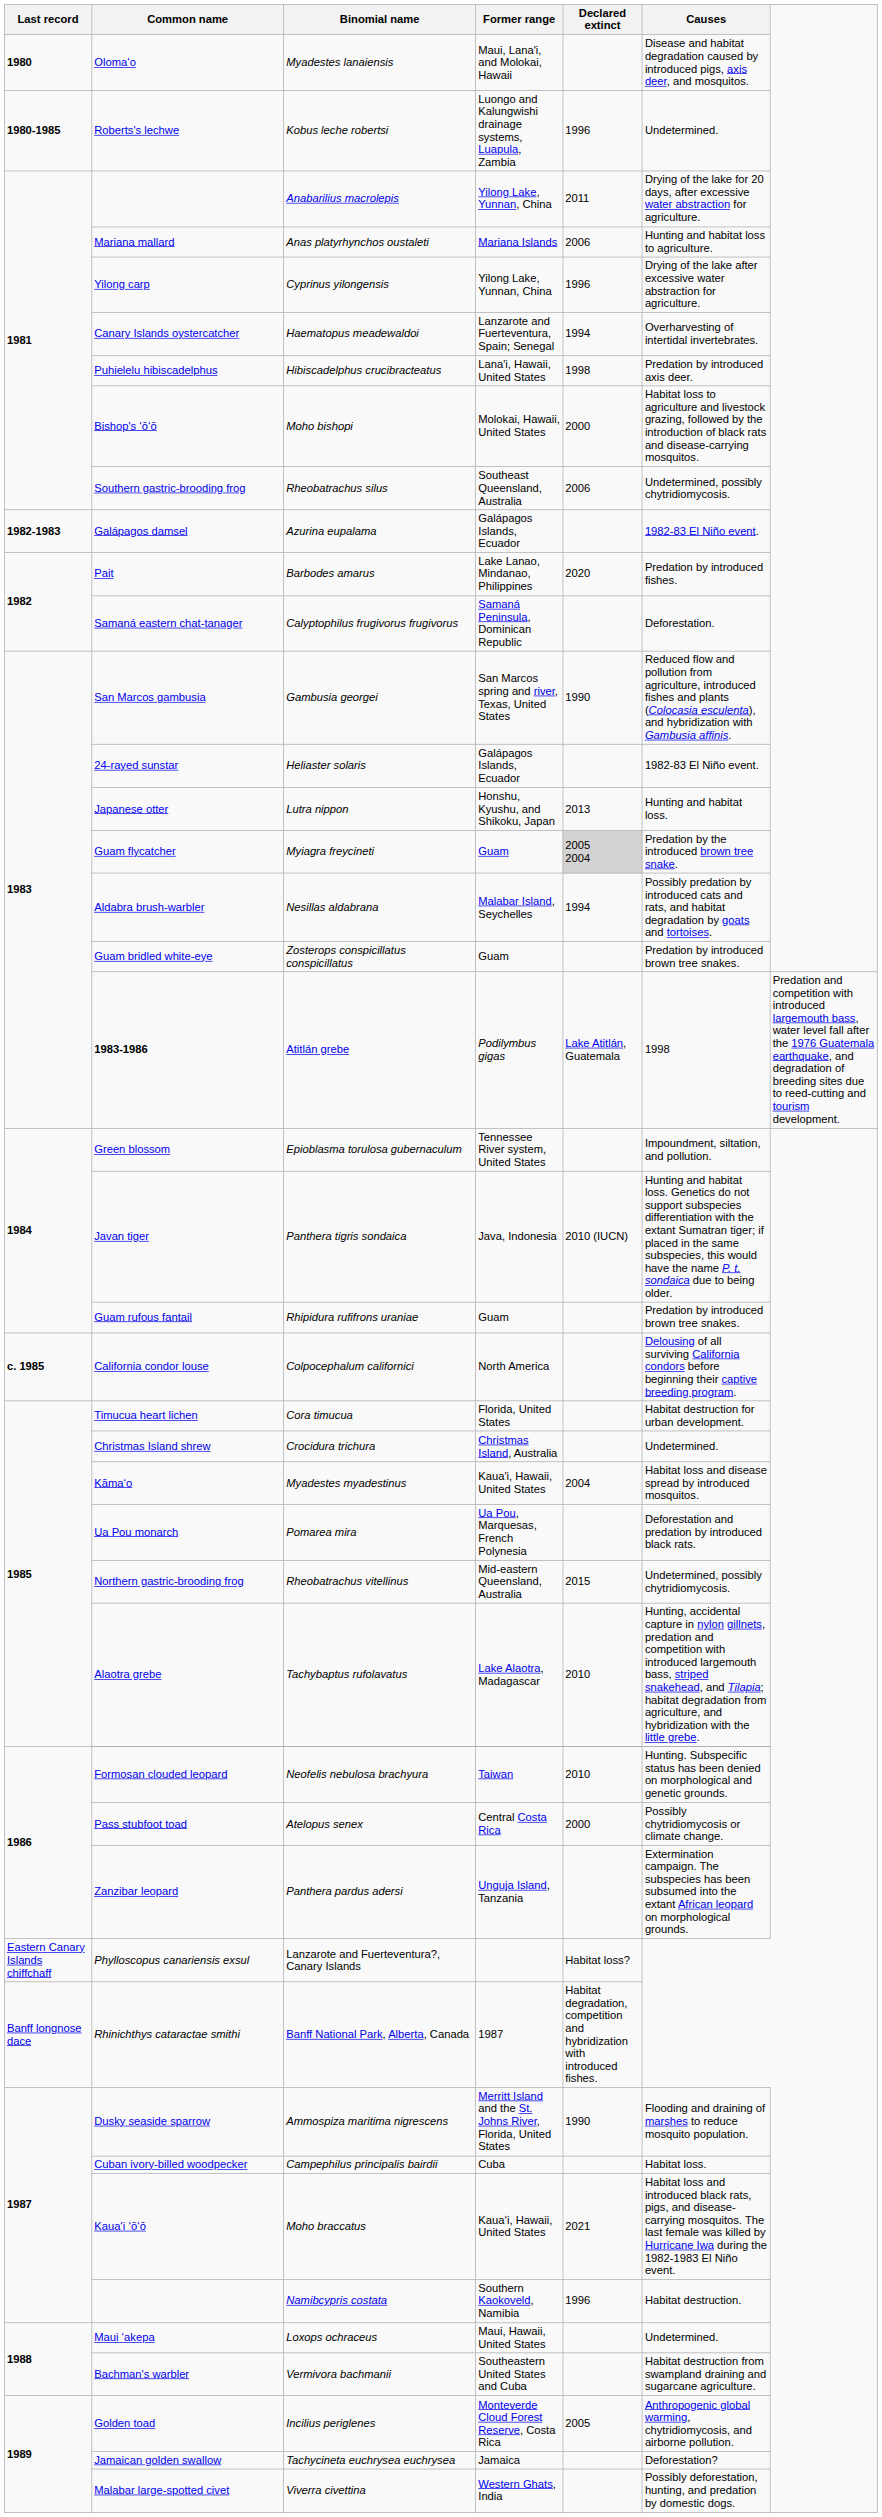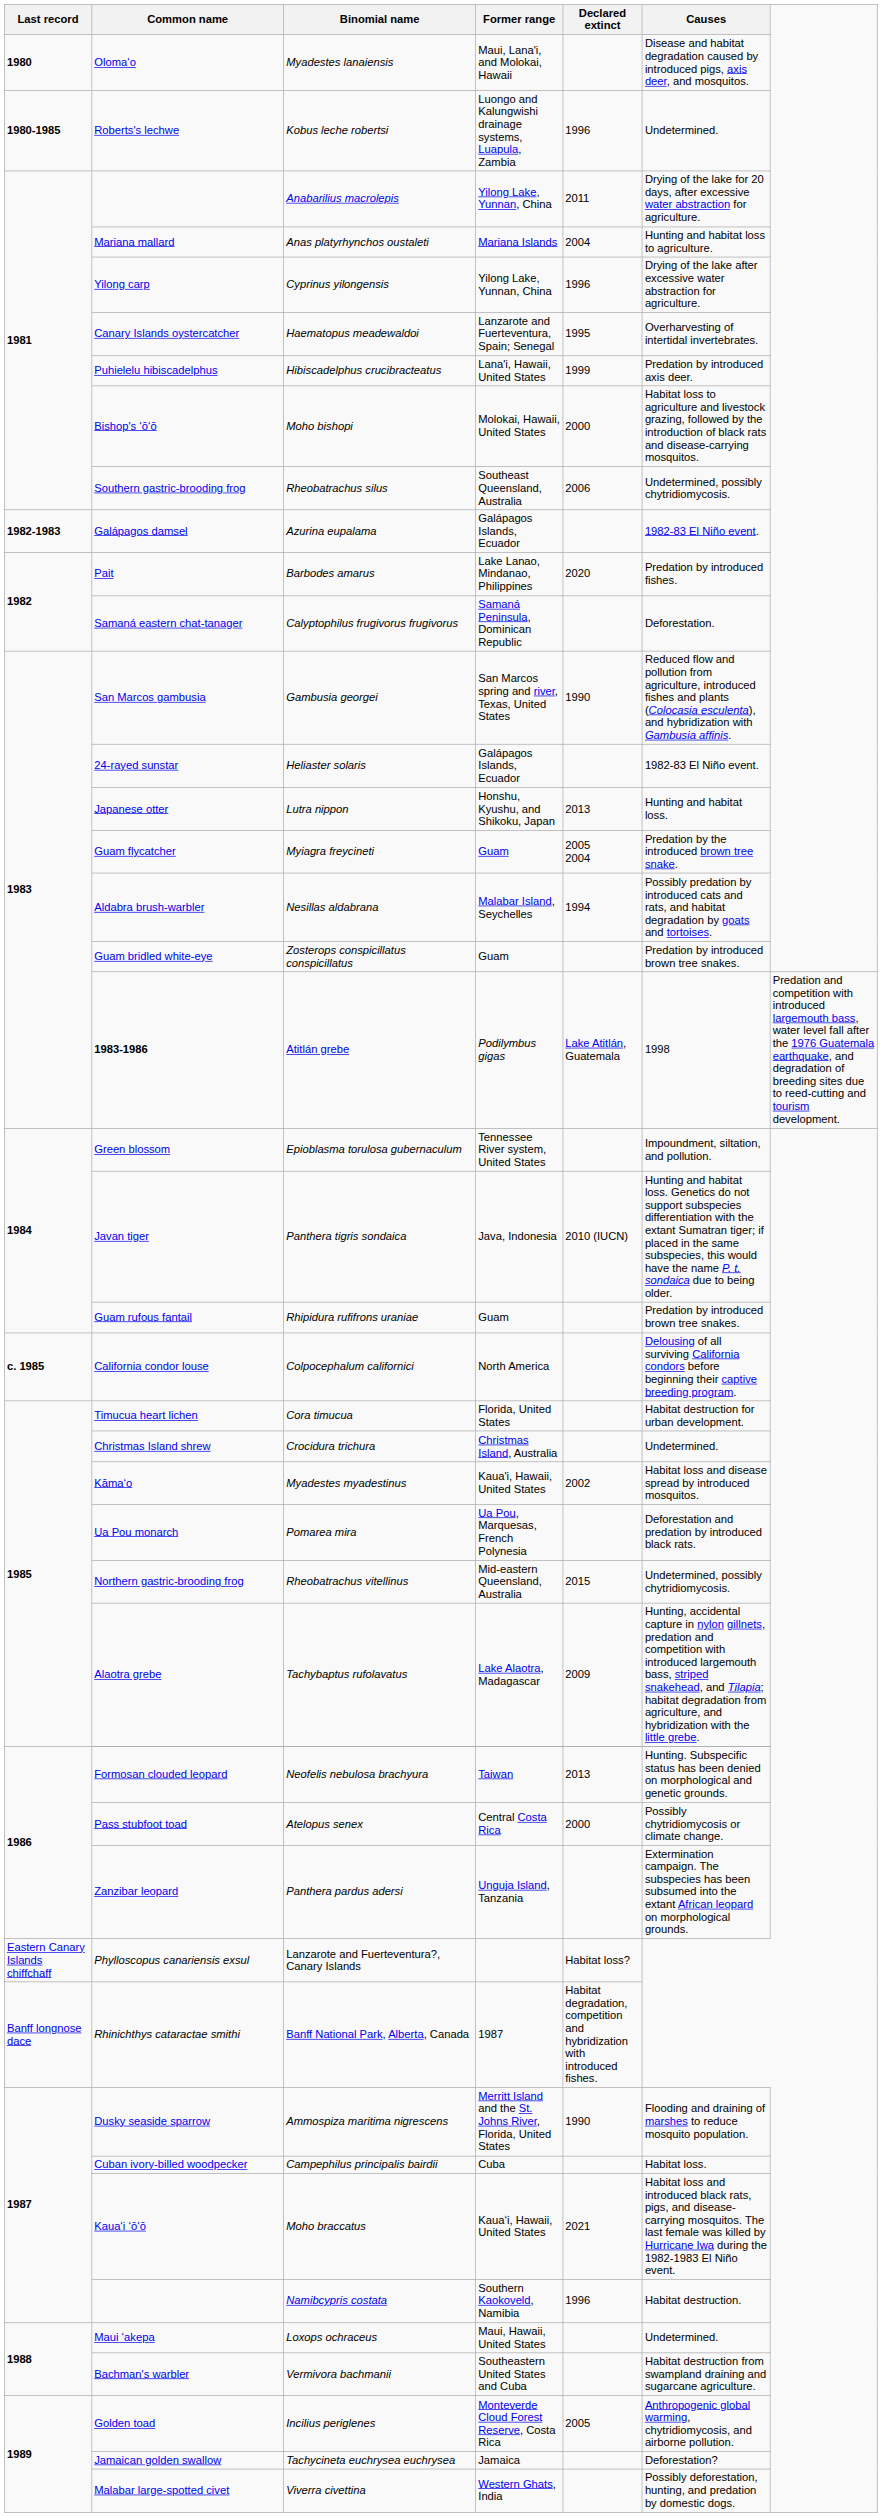 <table class="wikitable sortable">
 <tr>
 <th style="width:10%;">Last record</th>
 <th style="width:22%;">Common name</th>
 <th style="width:22%;">Binomial name</th>
 <th>Former range</th>
 <th>Declared extinct</th>
 <th>Causes</th>
 </tr>
 <tr>
 <td><strong>1980</strong></td>
 <td><a href='#'>Olomaʻo</a></td>
 <td><em>Myadestes lanaiensis</em></td>
 <td>Maui, Lana'i, and Molokai, Hawaii</td>
 <td></td>
 <td>Disease and habitat degradation caused by introduced pigs, <a href='#'>axis deer</a>, and mosquitos.</td>
 </tr>
 <tr>
 <td><strong>1980-1985</strong></td>
 <td><a href='#'>Roberts's lechwe</a></td>
 <td><em>Kobus leche robertsi</em></td>
 <td>Luongo and Kalungwishi drainage systems, <a href='#'>Luapula</a>, Zambia</td>
 <td>1996 </td>
 <td>Undetermined.</td>
 </tr>
 <tr>
 <td rowspan="7"><strong>1981</strong></td>
 <td></td>
 <td><em><a href='#'>Anabarilius macrolepis</a></em></td>
 <td><a href='#'>Yilong Lake</a>, <a href='#'>Yunnan</a>, China</td>
 <td>2011 </td>
 <td>Drying of the lake for 20 days, after excessive <a href='#'>water abstraction</a> for agriculture.</td>
 </tr>
 <tr>
 <td><a href='#'>Mariana mallard</a></td>
 <td><em>Anas platyrhynchos oustaleti</em></td>
 <td><a href='#'>Mariana Islands</a></td>
-<td>2006</td>
+<td>2004</td>
 <td>Hunting and habitat loss to agriculture.</td>
 </tr>
 <tr>
 <td><a href='#'>Yilong carp</a></td>
 <td><em>Cyprinus yilongensis</em></td>
 <td>Yilong Lake, Yunnan, China</td>
 <td>1996 </td>
 <td>Drying of the lake after excessive water abstraction for agriculture.</td>
 </tr>
 <tr>
 <td><a href='#'>Canary Islands oystercatcher</a></td>
 <td><em>Haematopus meadewaldoi</em></td>
 <td>Lanzarote and Fuerteventura, Spain; Senegal</td>
-<td>1994 </td>
+<td>1995 </td>
 <td>Overharvesting of intertidal invertebrates.</td>
 </tr>
 <tr>
 <td><a href='#'>Puhielelu hibiscadelphus</a></td>
 <td><em>Hibiscadelphus crucibracteatus</em></td>
 <td>Lana'i, Hawaii, United States</td>
-<td>1998 </td>
+<td>1999 </td>
 <td>Predation by introduced axis deer.</td>
 </tr>
 <tr>
 <td><a href='#'>Bishop's ʻōʻō</a></td>
 <td><em>Moho bishopi</em></td>
 <td>Molokai, Hawaii, United States</td>
 <td>2000 </td>
 <td>Habitat loss to agriculture and livestock grazing, followed by the introduction of black rats and disease-carrying mosquitos.</td>
 </tr>
 <tr>
 <td><a href='#'>Southern gastric-brooding frog</a></td>
 <td><em>Rheobatrachus silus</em></td>
 <td>Southeast Queensland, Australia</td>
 <td>2006 </td>
 <td>Undetermined, possibly chytridiomycosis.</td>
 </tr>
 <tr>
 <td><strong>1982-1983</strong></td>
 <td><a href='#'>Galápagos damsel</a></td>
 <td><em>Azurina eupalama</em></td>
 <td>Galápagos Islands, Ecuador</td>
 <td></td>
 <td><a href='#'>1982-83 El Niño event</a>.</td>
 </tr>
 <tr>
 <td rowspan="2"><strong>1982</strong></td>
 <td><a href='#'>Pait</a></td>
 <td><em>Barbodes amarus</em></td>
 <td>Lake Lanao, Mindanao, Philippines</td>
 <td>2020 </td>
 <td>Predation by introduced fishes.</td>
 </tr>
 <tr>
 <td><a href='#'>Samaná eastern chat-tanager</a></td>
 <td><em>Calyptophilus frugivorus frugivorus</em></td>
 <td><a href='#'>Samaná Peninsula</a>, Dominican Republic</td>
 <td></td>
 <td>Deforestation.</td>
 </tr>
 <tr>
 <td rowspan="7"><strong>1983</strong></td>
 <td><a href='#'>San Marcos gambusia</a></td>
 <td><em>Gambusia georgei</em></td>
 <td>San Marcos spring and <a href='#'>river</a>, Texas, United States</td>
 <td>1990 </td>
 <td>Reduced flow and pollution from agriculture, introduced fishes and plants (<em><a href='#'>Colocasia esculenta</a></em>), and hybridization with <em><a href='#'>Gambusia affinis</a></em>.</td>
 </tr>
 <tr>
 <td><a href='#'>24-rayed sunstar</a></td>
 <td><em>Heliaster solaris</em></td>
 <td>Galápagos Islands, Ecuador</td>
 <td></td>
 <td>1982-83 El Niño event.</td>
 </tr>
 <tr>
 <td><a href='#'>Japanese otter</a></td>
 <td><em>Lutra nippon</em></td>
 <td>Honshu, Kyushu, and Shikoku, Japan</td>
 <td>2013</td>
 <td>Hunting and habitat loss.</td>
 </tr>
 <tr>
 <td><a href='#'>Guam flycatcher</a></td>
 <td><em>Myiagra freycineti</em></td>
 <td><a href='#'>Guam</a></td>
-<td style="background: lightgrey;">2005 <br>2004</td>
+<td>2005 <br>2004</td>
 <td>Predation by the introduced <a href='#'>brown tree snake</a>.</td>
 </tr>
 <tr>
 <td><a href='#'>Aldabra brush-warbler</a></td>
 <td><em>Nesillas aldabrana</em></td>
 <td><a href='#'>Malabar Island</a>, Seychelles</td>
 <td>1994 </td>
 <td>Possibly predation by introduced cats and rats, and habitat degradation by <a href='#'>goats</a> and <a href='#'>tortoises</a>.</td>
 </tr>
 <tr>
 <td><a href='#'>Guam bridled white-eye</a></td>
 <td><em>Zosterops conspicillatus conspicillatus</em></td>
 <td>Guam</td>
 <td></td>
 <td>Predation by introduced brown tree snakes.</td>
 </tr>
 <tr>
 <td><strong>1983-1986</strong></td>
 <td><a href='#'>Atitlán grebe</a></td>
 <td><em>Podilymbus gigas</em></td>
 <td><a href='#'>Lake Atitlán</a>, Guatemala</td>
 <td>1998 </td>
 <td>Predation and competition with introduced <a href='#'>largemouth bass</a>, water level fall after the <a href='#'>1976 Guatemala earthquake</a>, and degradation of breeding sites due to reed-cutting and <a href='#'>tourism</a> development.</td>
 </tr>
 <tr>
 <td rowspan="3"><strong>1984</strong></td>
 <td><a href='#'>Green blossom</a></td>
 <td><em>Epioblasma torulosa gubernaculum</em></td>
 <td>Tennessee River system, United States</td>
 <td></td>
 <td>Impoundment, siltation, and pollution.</td>
 </tr>
 <tr>
 <td><a href='#'>Javan tiger</a></td>
 <td><em>Panthera tigris sondaica</em></td>
 <td>Java, Indonesia</td>
 <td>2010 (IUCN)</td>
 <td>Hunting and habitat loss. Genetics do not support subspecies differentiation with the extant Sumatran tiger; if placed in the same subspecies, this would have the name <em><a href='#'>P. t. sondaica</a></em> due to being older.</td>
 </tr>
 <tr>
 <td><a href='#'>Guam rufous fantail</a></td>
 <td><em>Rhipidura rufifrons uraniae</em></td>
 <td>Guam</td>
 <td></td>
 <td>Predation by introduced brown tree snakes.</td>
 </tr>
 <tr>
 <td><strong>c. 1985</strong></td>
 <td><a href='#'>California condor louse</a></td>
 <td><em>Colpocephalum californici</em></td>
 <td>North America</td>
 <td></td>
 <td><a href='#'>Delousing</a> of all surviving <a href='#'>California condors</a> before beginning their <a href='#'>captive breeding program</a>.</td>
 </tr>
 <tr>
 <td rowspan="6"><strong>1985</strong></td>
 <td><a href='#'>Timucua heart lichen</a></td>
 <td><em>Cora timucua</em></td>
 <td>Florida, United States</td>
 <td></td>
 <td>Habitat destruction for urban development.</td>
 </tr>
 <tr>
 <td><a href='#'>Christmas Island shrew</a></td>
 <td><em>Crocidura trichura</em></td>
 <td><a href='#'>Christmas Island</a>, Australia</td>
 <td></td>
 <td>Undetermined.</td>
 </tr>
 <tr>
 <td><a href='#'>Kāmaʻo</a></td>
 <td><em>Myadestes myadestinus</em></td>
 <td>Kaua'i, Hawaii, United States</td>
-<td>2004 </td>
+<td>2002 </td>
 <td>Habitat loss and disease spread by introduced mosquitos.</td>
 </tr>
 <tr>
 <td><a href='#'>Ua Pou monarch</a></td>
 <td><em>Pomarea mira</em></td>
 <td><a href='#'>Ua Pou</a>, Marquesas, French Polynesia</td>
 <td></td>
 <td>Deforestation and predation by introduced black rats.</td>
 </tr>
 <tr>
 <td><a href='#'>Northern gastric-brooding frog</a></td>
 <td><em>Rheobatrachus vitellinus</em></td>
 <td>Mid-eastern Queensland, Australia</td>
 <td>2015 </td>
 <td>Undetermined, possibly chytridiomycosis.</td>
 </tr>
 <tr>
 <td><a href='#'>Alaotra grebe</a></td>
 <td><em>Tachybaptus rufolavatus</em></td>
 <td><a href='#'>Lake Alaotra</a>, Madagascar</td>
-<td>2010 </td>
+<td>2009 </td>
 <td>Hunting, accidental capture in <a href='#'>nylon</a> <a href='#'>gillnets</a>, predation and competition with introduced largemouth bass, <a href='#'>striped snakehead</a>, and <em><a href='#'>Tilapia</a></em>; habitat degradation from agriculture, and hybridization with the <a href='#'>little grebe</a>.</td>
 </tr>
 <tr>
 <td rowspan="4"><strong>1986</strong></td>
 </tr>
 <tr>
 <td><a href='#'>Formosan clouded leopard</a></td>
 <td><em>Neofelis nebulosa brachyura</em></td>
 <td><a href='#'>Taiwan</a></td>
-<td>2010</td>
+<td>2013</td>
 <td>Hunting. Subspecific status has been denied on morphological and genetic grounds.</td>
 </tr>
 <tr>
 <td><a href='#'>Pass stubfoot toad</a></td>
 <td><em>Atelopus senex</em></td>
 <td>Central <a href='#'>Costa Rica</a></td>
 <td>2000 </td>
 <td>Possibly chytridiomycosis or climate change.</td>
 </tr>
 <tr>
 <td><a href='#'>Zanzibar leopard</a></td>
 <td><em>Panthera pardus adersi</em></td>
 <td><a href='#'>Unguja Island</a>, Tanzania</td>
 <td></td>
 <td>Extermination campaign. The subspecies has been subsumed into the extant <a href='#'>African leopard</a> on morphological grounds.</td>
 </tr>
 <tr>
 <td><a href='#'>Eastern Canary Islands chiffchaff</a></td>
 <td><em>Phylloscopus canariensis exsul</em></td>
 <td>Lanzarote and Fuerteventura?, Canary Islands</td>
 <td></td>
 <td>Habitat loss?</td>
 </tr>
 <tr>
 <td><a href='#'>Banff longnose dace</a></td>
 <td><em>Rhinichthys cataractae smithi</em></td>
 <td><a href='#'>Banff National Park</a>, <a href='#'>Alberta</a>, Canada</td>
 <td>1987</td>
 <td>Habitat degradation, competition and hybridization with introduced fishes.</td>
 </tr>
 <tr>
 <td rowspan="4"><strong>1987</strong></td>
 <td><a href='#'>Dusky seaside sparrow</a></td>
 <td><em>Ammospiza maritima nigrescens</em></td>
 <td><a href='#'>Merritt Island</a> and the <a href='#'>St. Johns River</a>, Florida, United States</td>
 <td>1990</td>
 <td>Flooding and draining of <a href='#'>marshes</a> to reduce mosquito population.</td>
 </tr>
 <tr>
 <td><a href='#'>Cuban ivory-billed woodpecker</a></td>
 <td><em>Campephilus principalis bairdii</em></td>
 <td>Cuba</td>
 <td></td>
 <td>Habitat loss.</td>
 </tr>
 <tr>
 <td><a href='#'>Kauaʻi ʻōʻō</a></td>
 <td><em>Moho braccatus</em></td>
 <td>Kauaʻi, Hawaii, United States</td>
 <td>2021 </td>
 <td>Habitat loss and introduced black rats, pigs, and disease-carrying mosquitos. The last female was killed by <a href='#'>Hurricane Iwa</a> during the 1982-1983 El Niño event.</td>
 </tr>
 <tr>
 <td></td>
 <td><em><a href='#'>Namibcypris costata</a></em></td>
 <td>Southern <a href='#'>Kaokoveld</a>, Namibia</td>
 <td>1996 </td>
 <td>Habitat destruction.</td>
 </tr>
 <tr>
 <td rowspan="2"><strong>1988</strong></td>
 <td><a href='#'>Maui ʻakepa</a></td>
 <td><em>Loxops ochraceus</em></td>
 <td>Maui, Hawaii, United States</td>
 <td></td>
 <td>Undetermined.</td>
 </tr>
 <tr>
 <td><a href='#'>Bachman's warbler</a></td>
 <td><em>Vermivora bachmanii</em></td>
 <td>Southeastern United States and Cuba</td>
 <td></td>
 <td>Habitat destruction from swampland draining and sugarcane agriculture.</td>
 </tr>
 <tr>
 <td rowspan="3"><strong>1989</strong></td>
 <td><a href='#'>Golden toad</a></td>
 <td><em>Incilius periglenes</em></td>
 <td><a href='#'>Monteverde Cloud Forest Reserve</a>, Costa Rica</td>
 <td>2005 </td>
 <td><a href='#'>Anthropogenic global warming</a>, chytridiomycosis, and airborne pollution.</td>
 </tr>
 <tr>
 <td><a href='#'>Jamaican golden swallow</a></td>
 <td><em>Tachycineta euchrysea euchrysea</em></td>
 <td>Jamaica</td>
 <td></td>
 <td>Deforestation?</td>
 </tr>
 <tr>
 <td><a href='#'>Malabar large-spotted civet</a></td>
 <td><em>Viverra civettina</em></td>
 <td><a href='#'>Western Ghats</a>, India</td>
 <td></td>
 <td>Possibly deforestation, hunting, and predation by domestic dogs.</td>
 </tr>
 </table>
